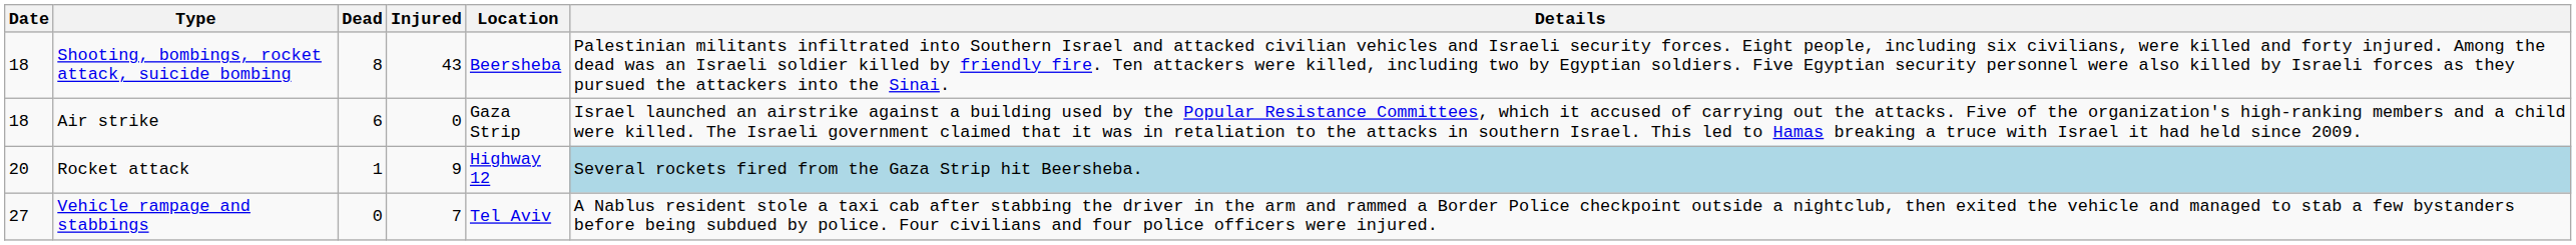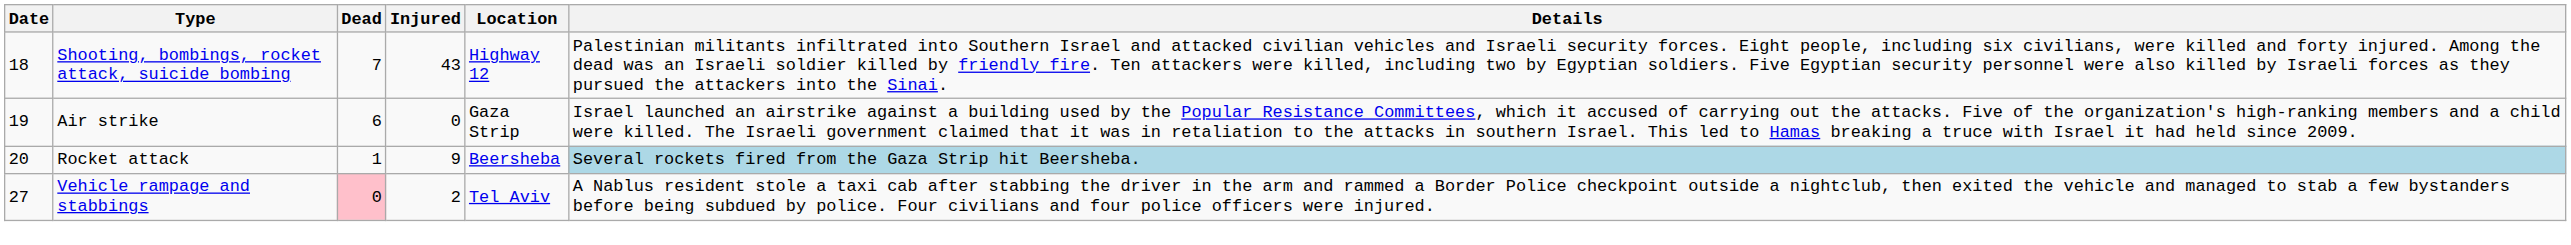 <table class="wikitable sortable">
 <tr>
 <th>Date</th>
 <th>Type</th>
 <th>Dead</th>
 <th>Injured</th>
 <th>Location</th>
 <th class="unsortable">Details</th>
 </tr>
 <tr>
 <td>18</td>
 <td><a href='#'>Shooting, bombings, rocket attack, suicide bombing</a></td>
-<td align="right">8</td>
+<td align="right">7</td>
 <td align="right">43</td>
-<td> <a href='#'>Beersheba</a></td>
+<td> <a href='#'>Highway 12</a></td>
 <td>Palestinian militants infiltrated into Southern Israel and attacked civilian vehicles and Israeli security forces. Eight people, including six civilians, were killed and forty injured. Among the dead was an Israeli soldier killed by <a href='#'>friendly fire</a>. Ten attackers were killed, including two by Egyptian soldiers. Five Egyptian security personnel were also killed by Israeli forces as they pursued the attackers into the <a href='#'>Sinai</a>.</td>
 </tr>
 <tr>
-<td>18</td>
+<td>19</td>
 <td>Air strike</td>
 <td align="right">6</td>
 <td align="right">0</td>
 <td>Gaza Strip</td>
 <td>Israel launched an airstrike against a building used by the <a href='#'>Popular Resistance Committees</a>, which it accused of carrying out the attacks. Five of the organization's high-ranking members and a child were killed. The Israeli government claimed that it was in retaliation to the attacks in southern Israel. This led to <a href='#'>Hamas</a> breaking a truce with Israel it had held since 2009.</td>
 </tr>
 <tr>
 <td>20</td>
 <td>Rocket attack</td>
 <td align="right">1</td>
 <td align="right">9</td>
-<td> <a href='#'>Highway 12</a></td>
+<td> <a href='#'>Beersheba</a></td>
 <td style="background: lightblue;">Several rockets fired from the Gaza Strip hit Beersheba.</td>
 </tr>
 <tr>
 <td>27</td>
 <td><a href='#'>Vehicle rampage and stabbings</a></td>
-<td align="right">0</td>
-<td align="right">7</td>
+<td align="right" style="background: pink;">0</td>
+<td align="right">2</td>
 <td> <a href='#'>Tel Aviv</a></td>
 <td>A Nablus resident stole a taxi cab after stabbing the driver in the arm and rammed a Border Police checkpoint outside a nightclub, then exited the vehicle and managed to stab a few bystanders before being subdued by police. Four civilians and four police officers were injured.</td>
 </tr>
 </table>
